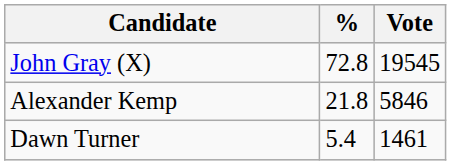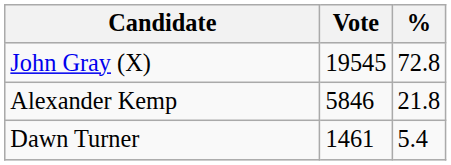 <table class="wikitable">
 <tr>
 <th bgcolor="#DDDDFF" width="200px">Candidate</th>
+<th bgcolor="#DDDDFF">Vote</th>
 <th bgcolor="#DDDDFF">%</th>
-<th bgcolor="#DDDDFF">Vote</th>
 </tr>
 <tr>
 <td><a href='#'>John Gray</a> (X)</td>
+<td>19545</td>
 <td>72.8</td>
-<td>19545</td>
 </tr>
 <tr>
 <td>Alexander Kemp</td>
+<td>5846</td>
 <td>21.8</td>
-<td>5846</td>
 </tr>
 <tr>
 <td>Dawn Turner</td>
+<td>1461</td>
 <td>5.4</td>
-<td>1461</td>
 </tr>
 </table>
